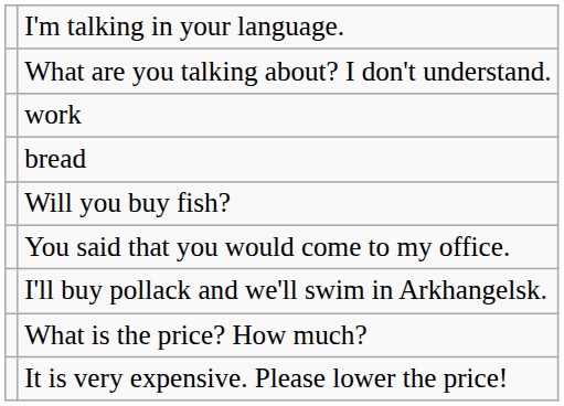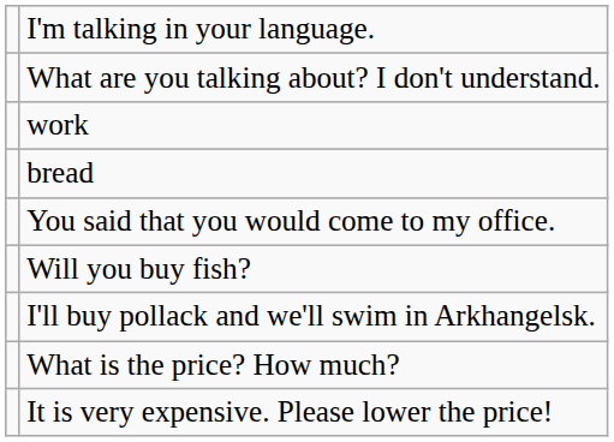 <table class="wikitable">
 <tr>
 <td></td>
 <td>I'm talking in your language.</td>
 </tr>
 <tr>
 <td></td>
 <td>What are you talking about? I don't understand.</td>
 </tr>
 <tr>
 <td></td>
 <td>work</td>
 </tr>
 <tr>
 <td></td>
 <td>bread</td>
 </tr>
 <tr>
 <td></td>
-<td>Will you buy fish?</td>
+<td>You said that you would come to my office.</td>
 </tr>
 <tr>
 <td></td>
-<td>You said that you would come to my office.</td>
+<td>Will you buy fish?</td>
 </tr>
 <tr>
 <td></td>
 <td>I'll buy pollack and we'll swim in Arkhangelsk.</td>
 </tr>
 <tr>
 <td></td>
 <td>What is the price? How much?</td>
 </tr>
 <tr>
 <td></td>
 <td>It is very expensive. Please lower the price!</td>
 </tr>
 </table>
